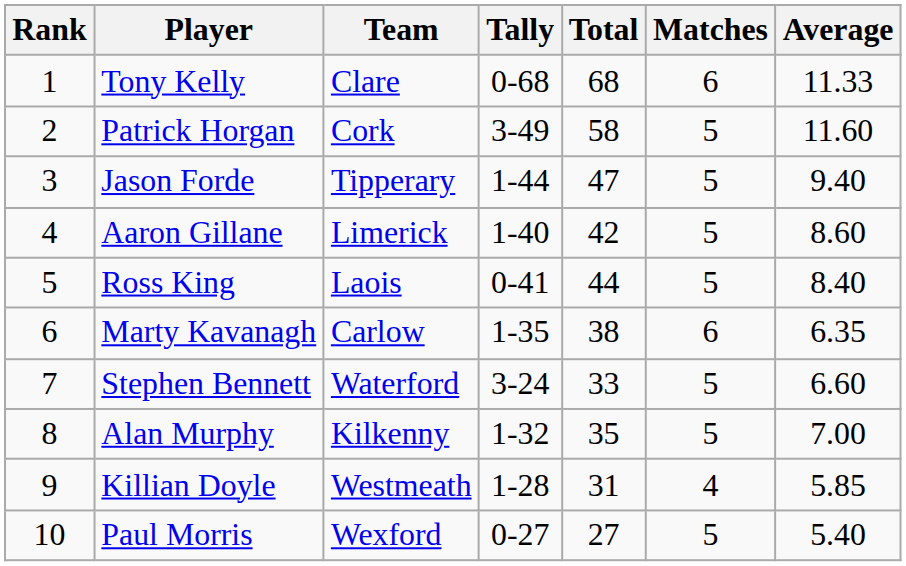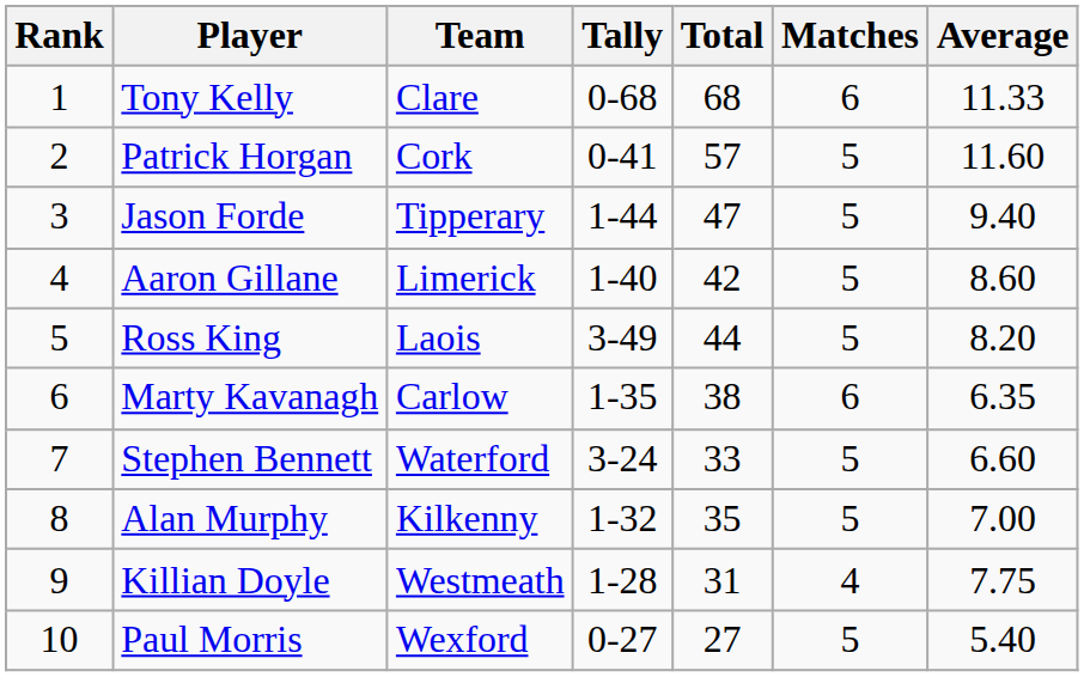 <table class="wikitable">
 <tr>
 <th>Rank</th>
 <th>Player</th>
 <th>Team</th>
 <th>Tally</th>
 <th>Total</th>
 <th>Matches</th>
 <th>Average</th>
 </tr>
 <tr>
 <td rowspan="1" style="text-align:center;">1</td>
 <td><a href='#'>Tony Kelly</a></td>
 <td><a href='#'>Clare</a></td>
 <td align=center>0-68</td>
 <td align=center>68</td>
 <td align=center>6</td>
 <td align=center>11.33</td>
 </tr>
 <tr>
 <td rowspan="1" style="text-align:center;">2</td>
 <td><a href='#'>Patrick Horgan</a></td>
 <td><a href='#'>Cork</a></td>
-<td align=center>3-49</td>
-<td align=center>58</td>
+<td align=center>0-41</td>
+<td align=center>57</td>
 <td align=center>5</td>
 <td align=center>11.60</td>
 </tr>
 <tr>
 <td rowspan="1" style="text-align:center;">3</td>
 <td><a href='#'>Jason Forde</a></td>
 <td><a href='#'>Tipperary</a></td>
 <td align=center>1-44</td>
 <td align=center>47</td>
 <td align=center>5</td>
 <td align=center>9.40</td>
 </tr>
 <tr>
 <td rowspan="1" style="text-align:center;">4</td>
 <td><a href='#'>Aaron Gillane</a></td>
 <td><a href='#'>Limerick</a></td>
 <td align=center>1-40</td>
 <td align=center>42</td>
 <td align=center>5</td>
 <td align=center>8.60</td>
 </tr>
 <tr>
 <td rowspan="1" style="text-align:center;">5</td>
 <td><a href='#'>Ross King</a></td>
 <td><a href='#'>Laois</a></td>
-<td align=center>0-41</td>
+<td align=center>3-49</td>
 <td align=center>44</td>
 <td align=center>5</td>
-<td align=center>8.40</td>
+<td align=center>8.20</td>
 </tr>
 <tr>
 <td rowspan="1" style="text-align:center;">6</td>
 <td><a href='#'>Marty Kavanagh</a></td>
 <td><a href='#'>Carlow</a></td>
 <td align=center>1-35</td>
 <td align=center>38</td>
 <td align=center>6</td>
 <td align=center>6.35</td>
 </tr>
 <tr>
 <td rowspan="1" style="text-align:center;">7</td>
 <td><a href='#'>Stephen Bennett</a></td>
 <td><a href='#'>Waterford</a></td>
 <td align=center>3-24</td>
 <td align=center>33</td>
 <td align=center>5</td>
 <td align=center>6.60</td>
 </tr>
 <tr>
 <td rowspan="1" style="text-align:center;">8</td>
 <td><a href='#'>Alan Murphy</a></td>
 <td><a href='#'>Kilkenny</a></td>
 <td align=center>1-32</td>
 <td align=center>35</td>
 <td align=center>5</td>
 <td align=center>7.00</td>
 </tr>
 <tr>
 <td rowspan="1" style="text-align:center;">9</td>
 <td><a href='#'>Killian Doyle</a></td>
 <td><a href='#'>Westmeath</a></td>
 <td align=center>1-28</td>
 <td align=center>31</td>
 <td align=center>4</td>
-<td align=center>5.85</td>
+<td align=center>7.75</td>
 </tr>
 <tr>
 <td rowspan="1" style="text-align:center;">10</td>
 <td><a href='#'>Paul Morris</a></td>
 <td><a href='#'>Wexford</a></td>
 <td align=center>0-27</td>
 <td align=center>27</td>
 <td align=center>5</td>
 <td align=center>5.40</td>
 </tr>
 </table>
